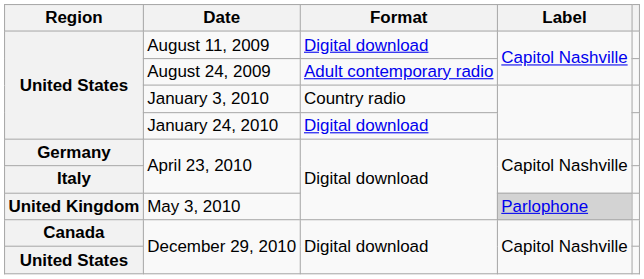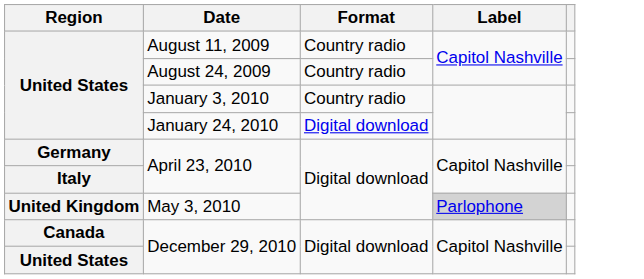 <table class="wikitable plainrowheaders">
 <tr>
 <th>Region</th>
 <th>Date</th>
 <th>Format</th>
 <th>Label</th>
 <th></th>
 </tr>
 <tr>
 <th scope="row" rowspan="4">United States</th>
 <td>August 11, 2009</td>
-<td><a href='#'>Digital download</a></td>
+<td>Country radio</td>
 <td rowspan="2"><a href='#'>Capitol Nashville</a></td>
 <td></td>
 </tr>
 <tr>
 <td>August 24, 2009</td>
-<td><a href='#'>Adult contemporary radio</a></td>
+<td>Country radio</td>
 <td></td>
 </tr>
 <tr>
 <td>January 3, 2010</td>
 <td>Country radio</td>
 <td rowspan="2"></td>
 <td></td>
 </tr>
 <tr>
 <td>January 24, 2010</td>
 <td><a href='#'>Digital download</a></td>
 <td></td>
 </tr>
 <tr>
 <th scope="row">Germany</th>
 <td rowspan="2">April 23, 2010</td>
 <td rowspan="3">Digital download</td>
 <td rowspan="2">Capitol Nashville</td>
 <td></td>
 </tr>
 <tr>
 <th scope="row">Italy</th>
 <td></td>
 </tr>
 <tr>
 <th scope="row">United Kingdom</th>
 <td>May 3, 2010</td>
 <td style="background: lightgrey;"><a href='#'>Parlophone</a></td>
 <td></td>
 </tr>
 <tr>
 <th scope="row">Canada</th>
 <td rowspan="2">December 29, 2010</td>
 <td rowspan="2">Digital download<br></td>
 <td rowspan="2">Capitol Nashville</td>
 <td></td>
 </tr>
 <tr>
 <th scope="row">United States</th>
 <td></td>
 </tr>
 </table>
